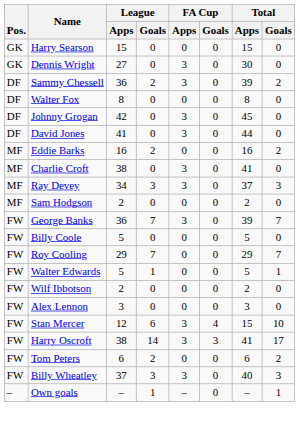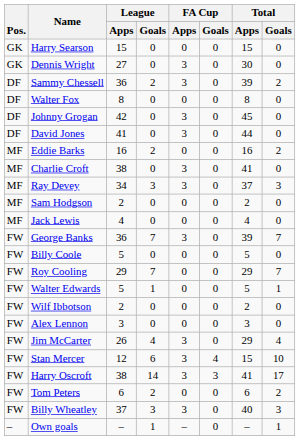 <table class="wikitable" style="text-align:center">
 <tr>
 <th rowspan="2" valign="bottom">Pos.</th>
 <th rowspan="2">Name</th>
 <th colspan="2" width="85">League</th>
 <th colspan="2" width="85">FA Cup</th>
 <th colspan="2" width="85">Total</th>
 </tr>
 <tr>
 <th>Apps</th>
 <th>Goals</th>
 <th>Apps</th>
 <th>Goals</th>
 <th>Apps</th>
 <th>Goals</th>
 </tr>
 <tr>
 <td align="left">GK</td>
 <td align="left"> <a href='#'>Harry Searson</a></td>
 <td>15</td>
 <td>0</td>
 <td>0</td>
 <td>0</td>
 <td>15</td>
 <td>0</td>
 </tr>
 <tr>
 <td align="left">GK</td>
 <td align="left"> <a href='#'>Dennis Wright</a></td>
 <td>27</td>
 <td>0</td>
 <td>3</td>
 <td>0</td>
 <td>30</td>
 <td>0</td>
 </tr>
 <tr>
 <td align="left">DF</td>
 <td align="left"> <a href='#'>Sammy Chessell</a></td>
 <td>36</td>
 <td>2</td>
 <td>3</td>
 <td>0</td>
 <td>39</td>
 <td>2</td>
 </tr>
 <tr>
 <td align="left">DF</td>
 <td align="left"> <a href='#'>Walter Fox</a></td>
 <td>8</td>
 <td>0</td>
 <td>0</td>
 <td>0</td>
 <td>8</td>
 <td>0</td>
 </tr>
 <tr>
 <td align="left">DF</td>
 <td align="left"> <a href='#'>Johnny Grogan</a></td>
 <td>42</td>
 <td>0</td>
 <td>3</td>
 <td>0</td>
 <td>45</td>
 <td>0</td>
 </tr>
 <tr>
 <td align="left">DF</td>
 <td align="left"> <a href='#'>David Jones</a></td>
 <td>41</td>
 <td>0</td>
 <td>3</td>
 <td>0</td>
 <td>44</td>
 <td>0</td>
 </tr>
 <tr>
 <td align="left">MF</td>
 <td align="left"> <a href='#'>Eddie Barks</a></td>
 <td>16</td>
 <td>2</td>
 <td>0</td>
 <td>0</td>
 <td>16</td>
 <td>2</td>
 </tr>
 <tr>
 <td align="left">MF</td>
 <td align="left"> <a href='#'>Charlie Croft</a></td>
 <td>38</td>
 <td>0</td>
 <td>3</td>
 <td>0</td>
 <td>41</td>
 <td>0</td>
 </tr>
 <tr>
 <td align="left">MF</td>
 <td align="left"> <a href='#'>Ray Devey</a></td>
 <td>34</td>
 <td>3</td>
 <td>3</td>
 <td>0</td>
 <td>37</td>
 <td>3</td>
 </tr>
 <tr>
 <td align="left">MF</td>
 <td align="left"> <a href='#'>Sam Hodgson</a></td>
 <td>2</td>
 <td>0</td>
 <td>0</td>
 <td>0</td>
 <td>2</td>
 <td>0</td>
 </tr>
 <tr>
+<td align="left">MF</td>
+<td align="left"> <a href='#'>Jack Lewis</a></td>
+<td>4</td>
+<td>0</td>
+<td>0</td>
+<td>0</td>
+<td>4</td>
+<td>0</td>
+</tr>
+<tr>
 <td align="left">FW</td>
 <td align="left"> <a href='#'>George Banks</a></td>
 <td>36</td>
 <td>7</td>
 <td>3</td>
 <td>0</td>
 <td>39</td>
 <td>7</td>
 </tr>
 <tr>
 <td align="left">FW</td>
 <td align="left"> <a href='#'>Billy Coole</a></td>
 <td>5</td>
 <td>0</td>
 <td>0</td>
 <td>0</td>
 <td>5</td>
 <td>0</td>
 </tr>
 <tr>
 <td align="left">FW</td>
 <td align="left"> <a href='#'>Roy Cooling</a></td>
 <td>29</td>
 <td>7</td>
 <td>0</td>
 <td>0</td>
 <td>29</td>
 <td>7</td>
 </tr>
 <tr>
 <td align="left">FW</td>
 <td align="left"> <a href='#'>Walter Edwards</a></td>
 <td>5</td>
 <td>1</td>
 <td>0</td>
 <td>0</td>
 <td>5</td>
 <td>1</td>
 </tr>
 <tr>
 <td align="left">FW</td>
 <td align="left"> <a href='#'>Wilf Ibbotson</a></td>
 <td>2</td>
 <td>0</td>
 <td>0</td>
 <td>0</td>
 <td>2</td>
 <td>0</td>
 </tr>
 <tr>
 <td align="left">FW</td>
 <td align="left"> <a href='#'>Alex Lennon</a></td>
 <td>3</td>
 <td>0</td>
 <td>0</td>
 <td>0</td>
 <td>3</td>
 <td>0</td>
 </tr>
 <tr>
 <td align="left">FW</td>
+<td align="left"> <a href='#'>Jim McCarter</a></td>
+<td>26</td>
+<td>4</td>
+<td>3</td>
+<td>0</td>
+<td>29</td>
+<td>4</td>
+</tr>
+<tr>
+<td align="left">FW</td>
 <td align="left"> <a href='#'>Stan Mercer</a></td>
 <td>12</td>
 <td>6</td>
 <td>3</td>
 <td>4</td>
 <td>15</td>
 <td>10</td>
 </tr>
 <tr>
 <td align="left">FW</td>
 <td align="left"> <a href='#'>Harry Oscroft</a></td>
 <td>38</td>
 <td>14</td>
 <td>3</td>
 <td>3</td>
 <td>41</td>
 <td>17</td>
 </tr>
 <tr>
 <td align="left">FW</td>
 <td align="left"> <a href='#'>Tom Peters</a></td>
 <td>6</td>
 <td>2</td>
 <td>0</td>
 <td>0</td>
 <td>6</td>
 <td>2</td>
 </tr>
 <tr>
 <td align="left">FW</td>
 <td align="left"> <a href='#'>Billy Wheatley</a></td>
 <td>37</td>
 <td>3</td>
 <td>3</td>
 <td>0</td>
 <td>40</td>
 <td>3</td>
 </tr>
 <tr>
 <td align="left">–</td>
 <td align="left"><a href='#'>Own goals</a></td>
 <td>–</td>
 <td>1</td>
 <td>–</td>
 <td>0</td>
 <td>–</td>
 <td>1</td>
 </tr>
 </table>
